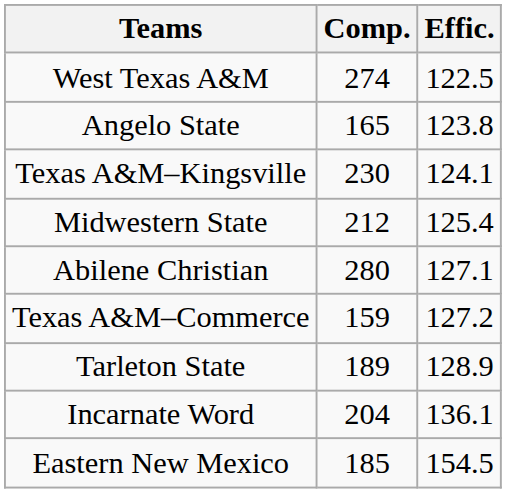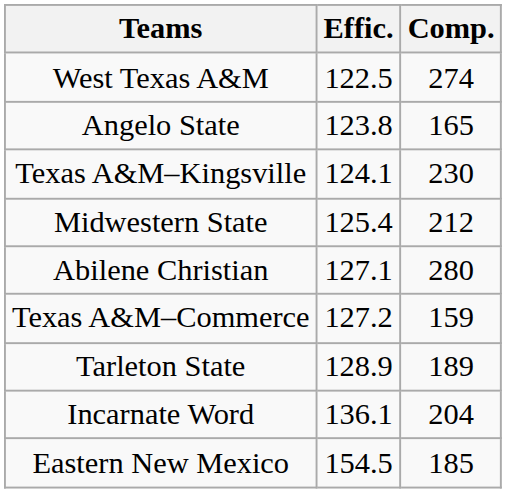 <table class="wikitable sortable" style="text-align: center;">
 <tr>
 <th>Teams</th>
+<th>Effic.</th>
 <th>Comp.</th>
-<th>Effic.</th>
 </tr>
 <tr>
 <td style=>West Texas A&M</td>
+<td>122.5</td>
 <td>274</td>
-<td>122.5</td>
 </tr>
 <tr>
 <td style=>Angelo State</td>
+<td>123.8</td>
 <td>165</td>
-<td>123.8</td>
 </tr>
 <tr>
 <td style=>Texas A&M–Kingsville</td>
+<td>124.1</td>
 <td>230</td>
-<td>124.1</td>
 </tr>
 <tr>
 <td style=>Midwestern State</td>
+<td>125.4</td>
 <td>212</td>
-<td>125.4</td>
 </tr>
 <tr>
 <td style=>Abilene Christian</td>
+<td>127.1</td>
 <td>280</td>
-<td>127.1</td>
 </tr>
 <tr>
 <td style=>Texas A&M–Commerce</td>
+<td>127.2</td>
 <td>159</td>
-<td>127.2</td>
 </tr>
 <tr>
 <td style=>Tarleton State</td>
+<td>128.9</td>
 <td>189</td>
-<td>128.9</td>
 </tr>
 <tr>
 <td style=>Incarnate Word</td>
+<td>136.1</td>
 <td>204</td>
-<td>136.1</td>
 </tr>
 <tr>
 <td style=>Eastern New Mexico</td>
+<td>154.5</td>
 <td>185</td>
-<td>154.5</td>
 </tr>
 </table>
